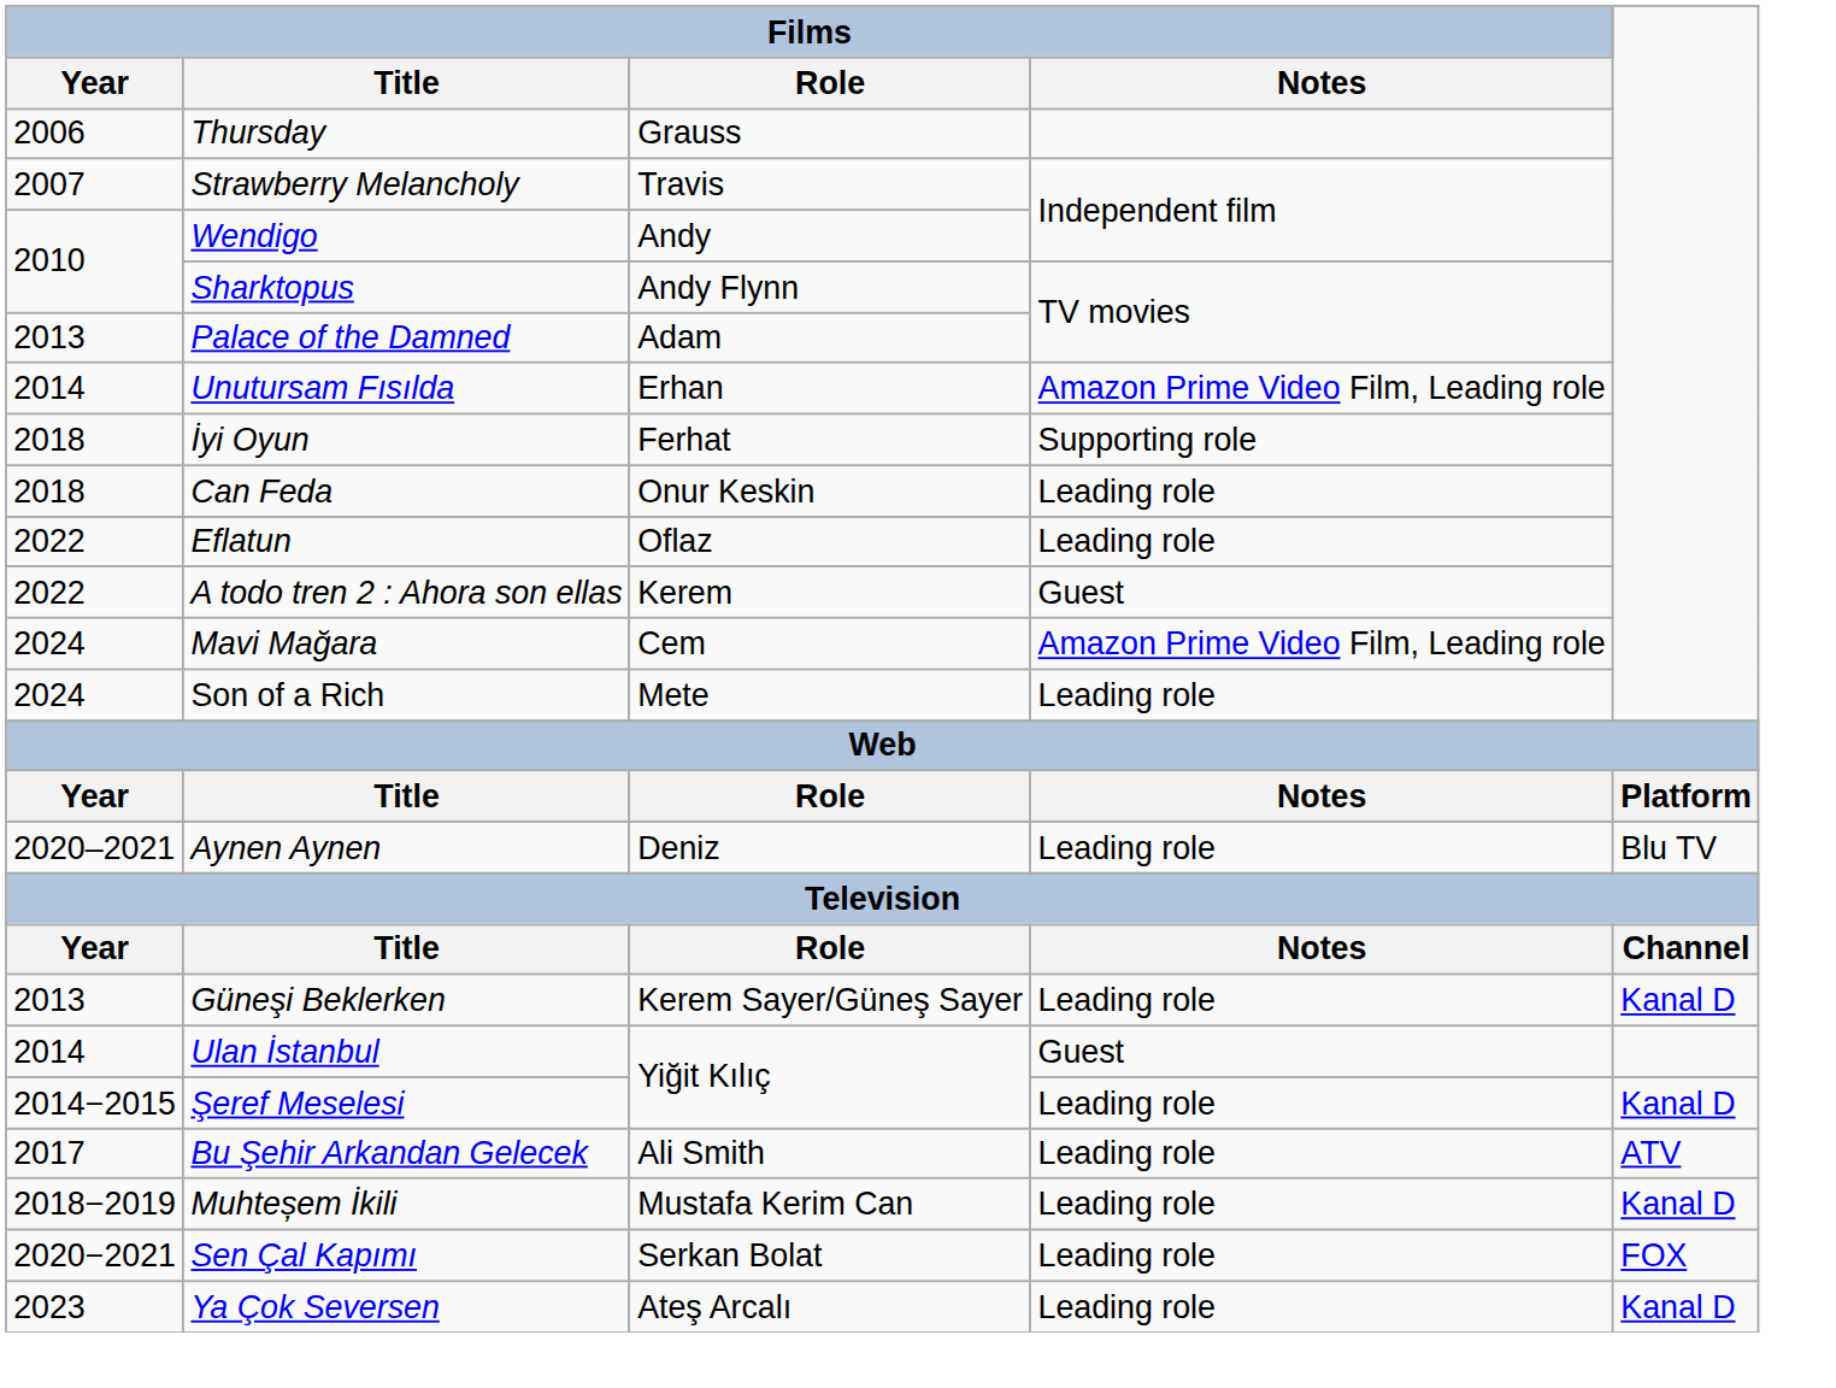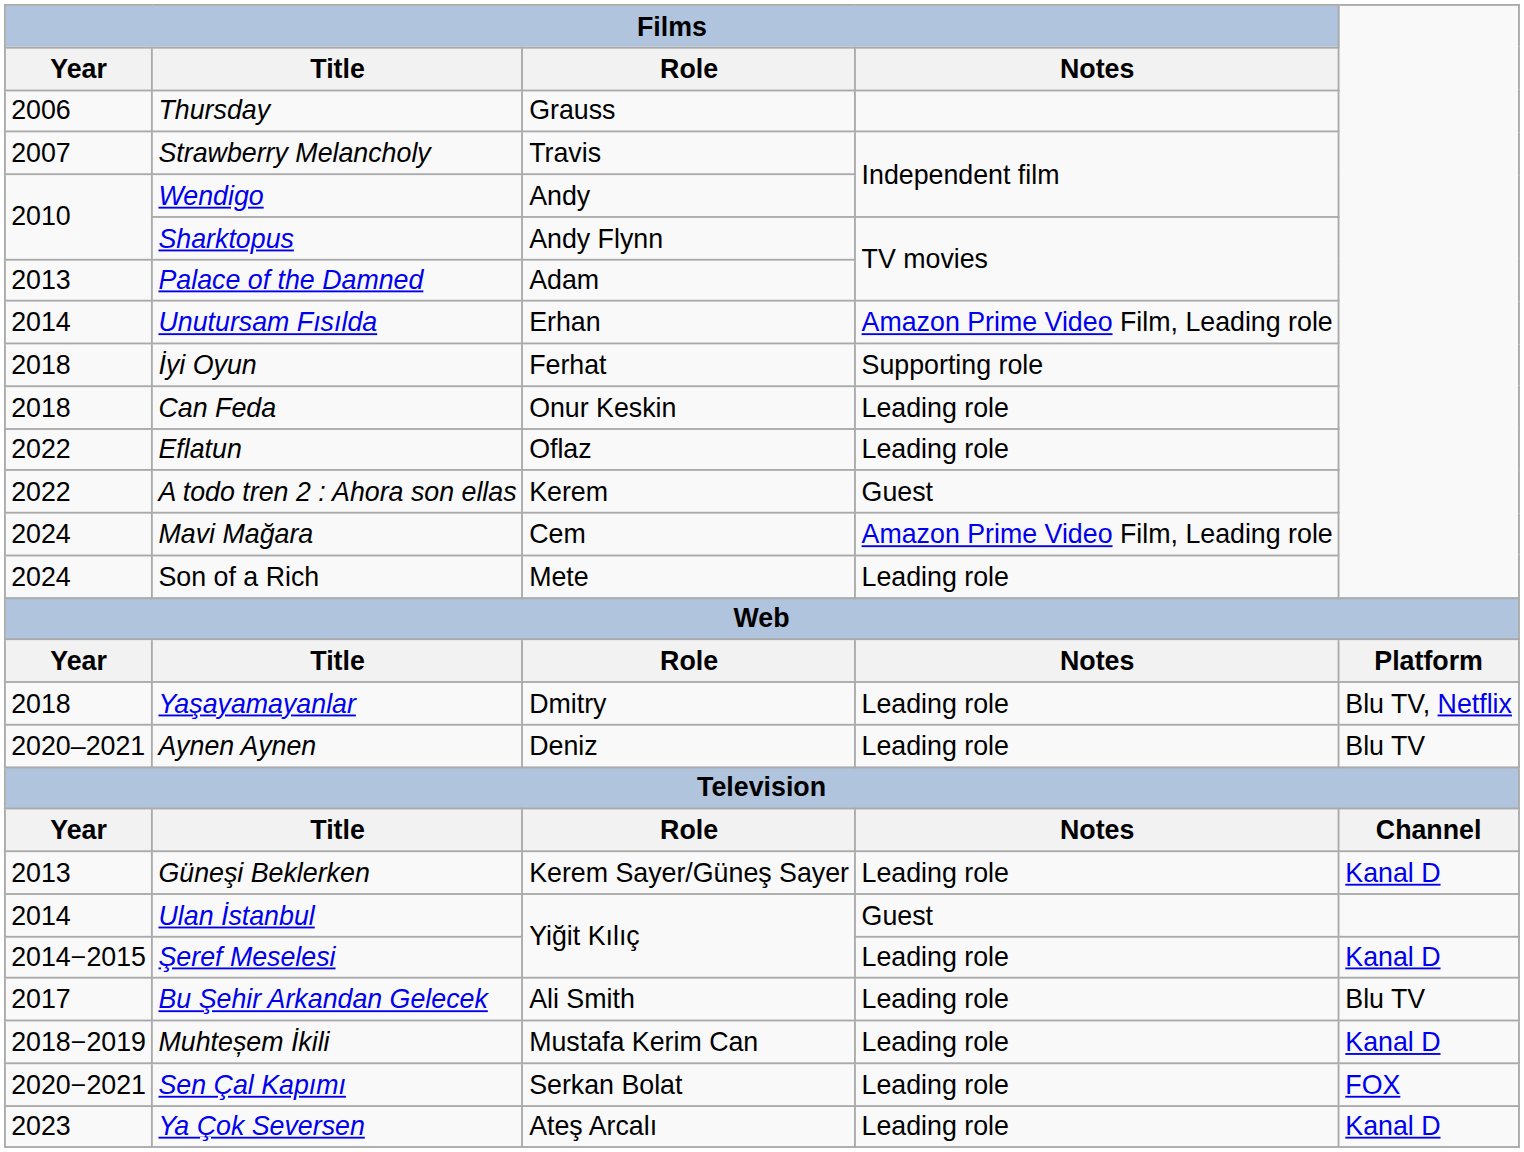 <table class="wikitable" style="font-size:90%">
 <tr>
 <th colspan="4" style="background:LightSteelBlue">Films</th>
 </tr>
 <tr>
 <th>Year</th>
 <th>Title</th>
 <th>Role</th>
 <th>Notes</th>
 </tr>
 <tr>
 <td>2006</td>
 <td><em>Thursday</em></td>
 <td>Grauss</td>
 <td></td>
 </tr>
 <tr>
 <td>2007</td>
 <td><em>Strawberry Melancholy</em></td>
 <td>Travis</td>
 <td rowspan="2">Independent film</td>
 </tr>
 <tr>
 <td rowspan="2">2010</td>
 <td><em><a href='#'>Wendigo</a></em></td>
 <td>Andy</td>
 </tr>
 <tr>
 <td><em><a href='#'>Sharktopus</a></em></td>
 <td>Andy Flynn</td>
 <td rowspan="2">TV movies</td>
 </tr>
 <tr>
 <td>2013</td>
 <td><em><a href='#'>Palace of the Damned</a></em></td>
 <td>Adam</td>
 </tr>
 <tr>
 <td>2014</td>
 <td><em><a href='#'>Unutursam Fısılda</a></em></td>
 <td>Erhan</td>
 <td><a href='#'>Amazon Prime Video</a> Film, Leading role</td>
 </tr>
 <tr>
 <td>2018</td>
 <td><em>İyi Oyun</em></td>
 <td>Ferhat</td>
 <td>Supporting role</td>
 </tr>
 <tr>
 <td>2018</td>
 <td><em>Can Feda</em></td>
 <td>Onur Keskin</td>
 <td>Leading role</td>
 </tr>
 <tr>
 <td>2022</td>
 <td><em>Eflatun</em></td>
 <td>Oflaz</td>
 <td>Leading role</td>
 </tr>
 <tr>
 <td>2022</td>
 <td><em>A todo tren 2 : Ahora son ellas</em></td>
 <td>Kerem</td>
 <td>Guest</td>
 </tr>
 <tr>
 <td>2024</td>
 <td><em>Mavi Mağara</em></td>
 <td>Cem</td>
 <td><a href='#'>Amazon Prime Video</a> Film, Leading role</td>
 </tr>
 <tr>
 <td>2024</td>
 <td>Son of a Rich</td>
 <td>Mete</td>
 <td>Leading role</td>
 </tr>
 <tr>
 <th colspan="5" style="background:LightSteelBlue">Web</th>
 </tr>
 <tr>
 <th>Year</th>
 <th>Title</th>
 <th>Role</th>
 <th>Notes</th>
 <th>Platform</th>
 </tr>
 <tr>
+<td>2018</td>
+<td><em><a href='#'>Yaşayamayanlar</a></em></td>
+<td>Dmitry</td>
+<td>Leading role</td>
+<td>Blu TV, <a href='#'>Netflix</a></td>
+</tr>
+<tr>
 <td>2020–2021</td>
 <td><em>Aynen Aynen</em></td>
 <td>Deniz</td>
 <td>Leading role</td>
 <td>Blu TV</td>
 </tr>
 <tr>
 <th colspan="5" style="background:LightSteelBlue">Television</th>
 </tr>
 <tr>
 <th>Year</th>
 <th>Title</th>
 <th>Role</th>
 <th>Notes</th>
 <th>Channel</th>
 </tr>
 <tr>
 <td>2013</td>
 <td><em>Güneşi Beklerken</em></td>
 <td>Kerem Sayer/Güneş Sayer</td>
 <td>Leading role</td>
 <td><a href='#'>Kanal D</a></td>
 </tr>
 <tr>
 <td>2014</td>
 <td><em><a href='#'>Ulan İstanbul</a></em></td>
 <td rowspan="2">Yiğit Kılıç</td>
 <td>Guest</td>
 <td></td>
 </tr>
 <tr>
 <td>2014−2015</td>
 <td><em><a href='#'>Şeref Meselesi</a></em></td>
 <td>Leading role</td>
 <td><a href='#'>Kanal D</a></td>
 </tr>
 <tr>
 <td>2017</td>
 <td><em><a href='#'>Bu Şehir Arkandan Gelecek</a></em></td>
 <td>Ali Smith</td>
 <td>Leading role</td>
-<td><a href='#'>ATV</a></td>
+<td>Blu TV</td>
 </tr>
 <tr>
 <td>2018−2019</td>
 <td><em>Muhteșem İkili</em></td>
 <td>Mustafa Kerim Can</td>
 <td>Leading role</td>
 <td><a href='#'>Kanal D</a></td>
 </tr>
 <tr>
 <td>2020−2021</td>
 <td><em><a href='#'>Sen Çal Kapımı</a></em></td>
 <td>Serkan Bolat</td>
 <td>Leading role</td>
 <td><a href='#'>FOX</a></td>
 </tr>
 <tr>
 <td>2023</td>
 <td><em><a href='#'>Ya Çok Seversen</a></em></td>
 <td>Ateş Arcalı</td>
 <td>Leading role</td>
 <td><a href='#'>Kanal D</a></td>
 </tr>
 </table>
